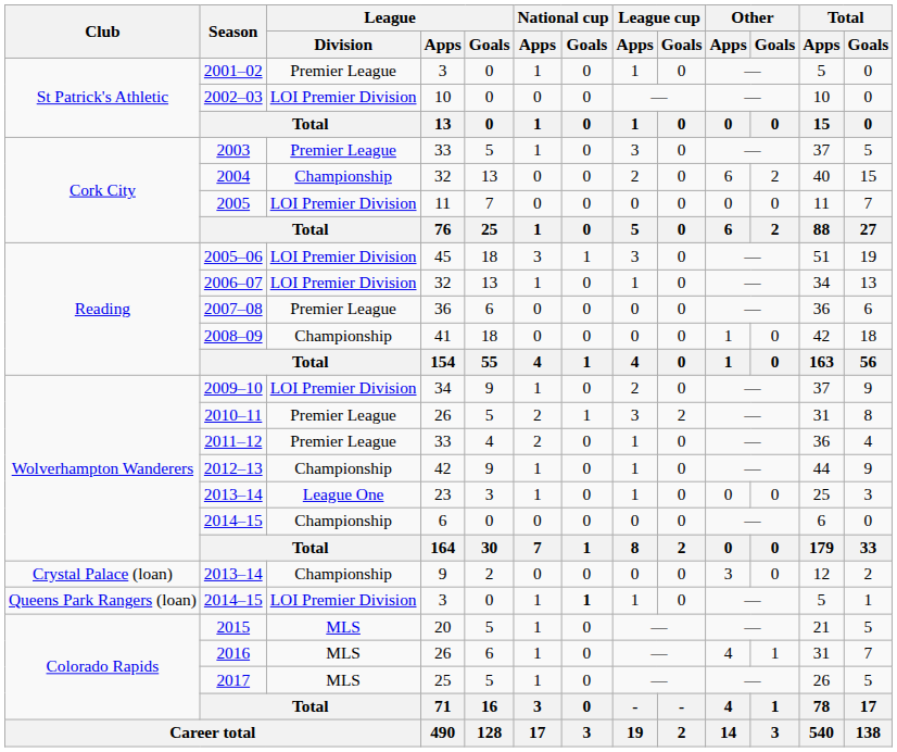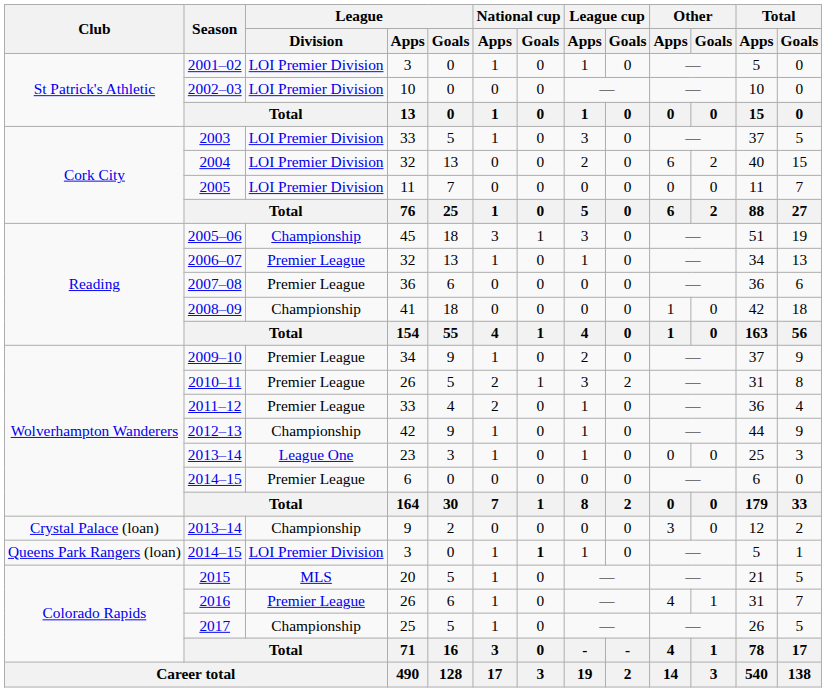 <table class="wikitable" style="text-align:center">
 <tr>
 <th rowspan="2">Club</th>
 <th rowspan="2">Season</th>
 <th colspan="3">League</th>
 <th colspan="2">National cup</th>
 <th colspan="2">League cup</th>
 <th colspan="2">Other</th>
 <th colspan="2">Total</th>
 </tr>
 <tr>
 <th>Division</th>
 <th>Apps</th>
 <th>Goals</th>
 <th>Apps</th>
 <th>Goals</th>
 <th>Apps</th>
 <th>Goals</th>
 <th>Apps</th>
 <th>Goals</th>
 <th>Apps</th>
 <th>Goals</th>
 </tr>
 <tr>
 <td rowspan="3"><a href='#'>St Patrick's Athletic</a></td>
 <td><a href='#'>2001–02</a></td>
-<td>Premier League</td>
+<td><a href='#'>LOI Premier Division</a></td>
 <td>3</td>
 <td>0</td>
 <td>1</td>
 <td>0</td>
 <td>1</td>
 <td>0</td>
 <td colspan="2">—</td>
 <td>5</td>
 <td>0</td>
 </tr>
 <tr>
 <td><a href='#'>2002–03</a></td>
 <td><a href='#'>LOI Premier Division</a></td>
 <td>10</td>
 <td>0</td>
 <td>0</td>
 <td>0</td>
 <td colspan="2">—</td>
 <td colspan="2">—</td>
 <td>10</td>
 <td>0</td>
 </tr>
 <tr>
 <th colspan="2">Total</th>
 <th>13</th>
 <th>0</th>
 <th>1</th>
 <th>0</th>
 <th>1</th>
 <th>0</th>
 <th>0</th>
 <th>0</th>
 <th>15</th>
 <th>0</th>
 </tr>
 <tr>
 <td rowspan="4"><a href='#'>Cork City</a></td>
 <td><a href='#'>2003</a></td>
-<td><a href='#'>Premier League</a></td>
+<td><a href='#'>LOI Premier Division</a></td>
 <td>33</td>
 <td>5</td>
 <td>1</td>
 <td>0</td>
 <td>3</td>
 <td>0</td>
 <td colspan="2">—</td>
 <td>37</td>
 <td>5</td>
 </tr>
 <tr>
 <td><a href='#'>2004</a></td>
-<td><a href='#'>Championship</a></td>
+<td><a href='#'>LOI Premier Division</a></td>
 <td>32</td>
 <td>13</td>
 <td>0</td>
 <td>0</td>
 <td>2</td>
 <td>0</td>
 <td>6</td>
 <td>2</td>
 <td>40</td>
 <td>15</td>
 </tr>
 <tr>
 <td><a href='#'>2005</a></td>
 <td><a href='#'>LOI Premier Division</a></td>
 <td>11</td>
 <td>7</td>
 <td>0</td>
 <td>0</td>
 <td>0</td>
 <td>0</td>
 <td>0</td>
 <td>0</td>
 <td>11</td>
 <td>7</td>
 </tr>
 <tr>
 <th colspan="2">Total</th>
 <th>76</th>
 <th>25</th>
 <th>1</th>
 <th>0</th>
 <th>5</th>
 <th>0</th>
 <th>6</th>
 <th>2</th>
 <th>88</th>
 <th>27</th>
 </tr>
 <tr>
 <td rowspan="5"><a href='#'>Reading</a></td>
 <td><a href='#'>2005–06</a></td>
-<td><a href='#'>LOI Premier Division</a></td>
+<td><a href='#'>Championship</a></td>
 <td>45</td>
 <td>18</td>
 <td>3</td>
 <td>1</td>
 <td>3</td>
 <td>0</td>
 <td colspan="2">—</td>
 <td>51</td>
 <td>19</td>
 </tr>
 <tr>
 <td><a href='#'>2006–07</a></td>
-<td><a href='#'>LOI Premier Division</a></td>
+<td><a href='#'>Premier League</a></td>
 <td>32</td>
 <td>13</td>
 <td>1</td>
 <td>0</td>
 <td>1</td>
 <td>0</td>
 <td colspan="2">—</td>
 <td>34</td>
 <td>13</td>
 </tr>
 <tr>
 <td><a href='#'>2007–08</a></td>
 <td>Premier League</td>
 <td>36</td>
 <td>6</td>
 <td>0</td>
 <td>0</td>
 <td>0</td>
 <td>0</td>
 <td colspan="2">—</td>
 <td>36</td>
 <td>6</td>
 </tr>
 <tr>
 <td><a href='#'>2008–09</a></td>
 <td>Championship</td>
 <td>41</td>
 <td>18</td>
 <td>0</td>
 <td>0</td>
 <td>0</td>
 <td>0</td>
 <td>1</td>
 <td>0</td>
 <td>42</td>
 <td>18</td>
 </tr>
 <tr>
 <th colspan="2">Total</th>
 <th>154</th>
 <th>55</th>
 <th>4</th>
 <th>1</th>
 <th>4</th>
 <th>0</th>
 <th>1</th>
 <th>0</th>
 <th>163</th>
 <th>56</th>
 </tr>
 <tr>
 <td rowspan="7"><a href='#'>Wolverhampton Wanderers</a></td>
 <td><a href='#'>2009–10</a></td>
-<td><a href='#'>LOI Premier Division</a></td>
+<td>Premier League</td>
 <td>34</td>
 <td>9</td>
 <td>1</td>
 <td>0</td>
 <td>2</td>
 <td>0</td>
 <td colspan="2">—</td>
 <td>37</td>
 <td>9</td>
 </tr>
 <tr>
 <td><a href='#'>2010–11</a></td>
 <td>Premier League</td>
 <td>26</td>
 <td>5</td>
 <td>2</td>
 <td>1</td>
 <td>3</td>
 <td>2</td>
 <td colspan="2">—</td>
 <td>31</td>
 <td>8</td>
 </tr>
 <tr>
 <td><a href='#'>2011–12</a></td>
 <td>Premier League</td>
 <td>33</td>
 <td>4</td>
 <td>2</td>
 <td>0</td>
 <td>1</td>
 <td>0</td>
 <td colspan="2">—</td>
 <td>36</td>
 <td>4</td>
 </tr>
 <tr>
 <td><a href='#'>2012–13</a></td>
 <td>Championship</td>
 <td>42</td>
 <td>9</td>
 <td>1</td>
 <td>0</td>
 <td>1</td>
 <td>0</td>
 <td colspan="2">—</td>
 <td>44</td>
 <td>9</td>
 </tr>
 <tr>
 <td><a href='#'>2013–14</a></td>
 <td><a href='#'>League One</a></td>
 <td>23</td>
 <td>3</td>
 <td>1</td>
 <td>0</td>
 <td>1</td>
 <td>0</td>
 <td>0</td>
 <td>0</td>
 <td>25</td>
 <td>3</td>
 </tr>
 <tr>
 <td><a href='#'>2014–15</a></td>
-<td>Championship</td>
+<td>Premier League</td>
 <td>6</td>
 <td>0</td>
 <td>0</td>
 <td>0</td>
 <td>0</td>
 <td>0</td>
 <td colspan="2">—</td>
 <td>6</td>
 <td>0</td>
 </tr>
 <tr>
 <th colspan="2">Total</th>
 <th>164</th>
 <th>30</th>
 <th>7</th>
 <th>1</th>
 <th>8</th>
 <th>2</th>
 <th>0</th>
 <th>0</th>
 <th>179</th>
 <th>33</th>
 </tr>
 <tr>
 <td><a href='#'>Crystal Palace</a> (loan)</td>
 <td><a href='#'>2013–14</a></td>
 <td>Championship</td>
 <td>9</td>
 <td>2</td>
 <td>0</td>
 <td>0</td>
 <td>0</td>
 <td>0</td>
 <td>3</td>
 <td>0</td>
 <td>12</td>
 <td>2</td>
 </tr>
 <tr>
 <td><a href='#'>Queens Park Rangers</a> (loan)</td>
 <td><a href='#'>2014–15</a></td>
 <td><a href='#'>LOI Premier Division</a></td>
 <td>3</td>
 <td>0</td>
 <td>1</td>
 <td><strong>1</strong></td>
 <td>1</td>
 <td>0</td>
 <td colspan="2">—</td>
 <td>5</td>
 <td>1</td>
 </tr>
 <tr>
 <td rowspan="4"><a href='#'>Colorado Rapids</a></td>
 <td><a href='#'>2015</a></td>
 <td><a href='#'>MLS</a></td>
 <td>20</td>
 <td>5</td>
 <td>1</td>
 <td>0</td>
 <td colspan="2">—</td>
 <td colspan="2">—</td>
 <td>21</td>
 <td>5</td>
 </tr>
 <tr>
 <td><a href='#'>2016</a></td>
-<td>MLS</td>
+<td><a href='#'>Premier League</a></td>
 <td>26</td>
 <td>6</td>
 <td>1</td>
 <td>0</td>
 <td colspan="2">—</td>
 <td>4</td>
 <td>1</td>
 <td>31</td>
 <td>7</td>
 </tr>
 <tr>
 <td><a href='#'>2017</a></td>
-<td>MLS</td>
+<td>Championship</td>
 <td>25</td>
 <td>5</td>
 <td>1</td>
 <td>0</td>
 <td colspan="2">—</td>
 <td colspan="2">—</td>
 <td>26</td>
 <td>5</td>
 </tr>
 <tr>
 <th colspan="2">Total</th>
 <th>71</th>
 <th>16</th>
 <th>3</th>
 <th>0</th>
 <th>-</th>
 <th>-</th>
 <th>4</th>
 <th>1</th>
 <th>78</th>
 <th>17</th>
 </tr>
 <tr>
 <th colspan="3">Career total</th>
 <th>490</th>
 <th>128</th>
 <th>17</th>
 <th>3</th>
 <th>19</th>
 <th>2</th>
 <th>14</th>
 <th>3</th>
 <th>540</th>
 <th>138</th>
 </tr>
 </table>
